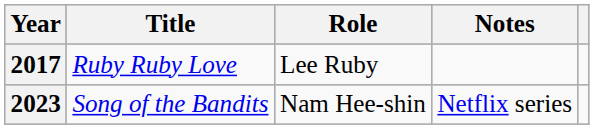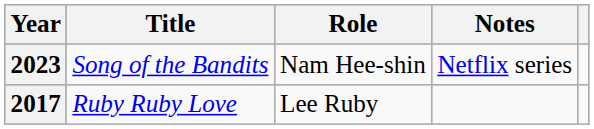 <table class="wikitable sortable plainrowheaders">
 <tr>
 <th scope="col">Year</th>
 <th scope="col">Title</th>
 <th scope="col">Role</th>
 <th scope="col">Notes</th>
 <th scope="col" class="unsortable"></th>
 </tr>
 <tr>
+<th scope="row">2023</th>
+<td><em><a href='#'>Song of the Bandits</a></em></td>
+<td>Nam Hee-shin</td>
+<td><a href='#'>Netflix</a> series</td>
+<td></td>
+</tr>
+<tr>
 <th scope="row">2017</th>
 <td><em><a href='#'>Ruby Ruby Love</a></em></td>
 <td>Lee Ruby</td>
 <td></td>
 <td></td>
 </tr>
-<tr>
-<th scope="row">2023</th>
-<td><em><a href='#'>Song of the Bandits</a></em></td>
-<td>Nam Hee-shin</td>
-<td><a href='#'>Netflix</a> series</td>
-<td></td>
-</tr>
 </table>
